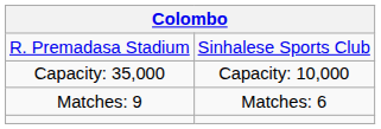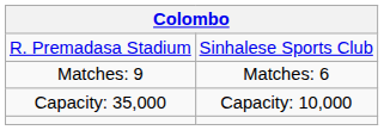 <table class="wikitable" style="text-align:center; font-size:90%">
 <tr>
 <th colspan="2"><a href='#'>Colombo</a></th>
 </tr>
 <tr>
 <td><a href='#'>R. Premadasa Stadium</a></td>
 <td><a href='#'>Sinhalese Sports Club</a></td>
 </tr>
 <tr>
+<td>Matches: 9</td>
+<td>Matches: 6</td>
+</tr>
+<tr>
 <td>Capacity: 35,000</td>
 <td>Capacity: 10,000</td>
-</tr>
-<tr>
-<td>Matches: 9</td>
-<td>Matches: 6</td>
 </tr>
 <tr>
 <td></td>
 <td></td>
 </tr>
 </table>
